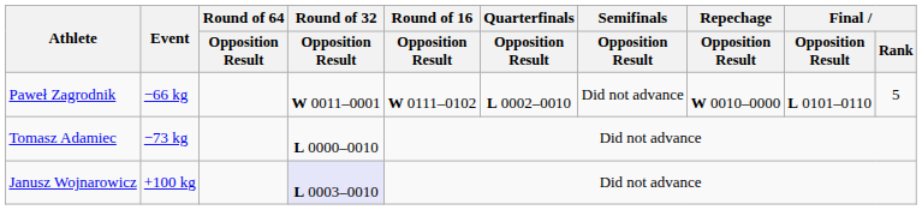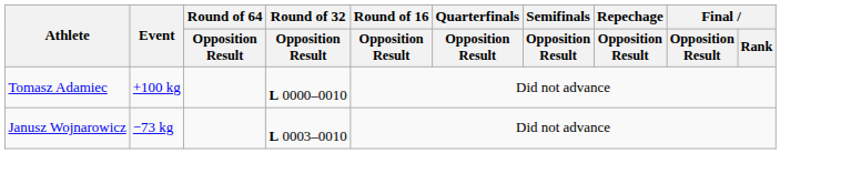 <table class="wikitable" style="font-size:90%">
 <tr>
 <th rowspan="2">Athlete</th>
 <th rowspan="2">Event</th>
 <th>Round of 64</th>
 <th>Round of 32</th>
 <th>Round of 16</th>
 <th>Quarterfinals</th>
 <th>Semifinals</th>
 <th>Repechage</th>
 <th colspan=2>Final / </th>
 </tr>
 <tr style="font-size:95%">
 <th>Opposition<br>Result</th>
 <th>Opposition<br>Result</th>
 <th>Opposition<br>Result</th>
 <th>Opposition<br>Result</th>
 <th>Opposition<br>Result</th>
 <th>Opposition<br>Result</th>
 <th>Opposition<br>Result</th>
 <th>Rank</th>
 </tr>
 <tr align=center>
-<td align=left><a href='#'>Paweł Zagrodnik</a></td>
-<td align=left><a href='#'>−66 kg</a></td>
-<td></td>
-<td><br><strong>W</strong> 0011–0001</td>
-<td><br><strong>W</strong> 0111–0102</td>
-<td><br><strong>L</strong> 0002–0010</td>
-<td>Did not advance</td>
-<td><br><strong>W</strong> 0010–0000</td>
-<td><br><strong>L</strong> 0101–0110</td>
-<td>5</td>
-</tr>
-<tr align=center>
 <td align=left><a href='#'>Tomasz Adamiec</a></td>
-<td align=left><a href='#'>−73 kg</a></td>
+<td align=left><a href='#'>+100 kg</a></td>
 <td></td>
 <td><br><strong>L</strong> 0000–0010</td>
 <td colspan=6>Did not advance</td>
 </tr>
 <tr align=center>
 <td align=left><a href='#'>Janusz Wojnarowicz</a></td>
-<td align=left><a href='#'>+100 kg</a></td>
+<td align=left><a href='#'>−73 kg</a></td>
 <td></td>
-<td style="background: lavender;"><br><strong>L</strong> 0003–0010</td>
+<td><br><strong>L</strong> 0003–0010</td>
 <td colspan=6>Did not advance</td>
 </tr>
 </table>
